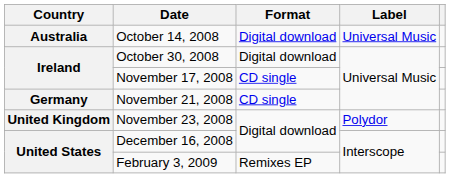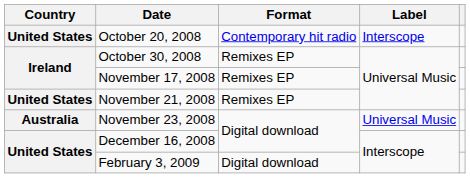 <table class="wikitable plainrowheaders">
 <tr>
 <th scope="col">Country</th>
 <th scope="col">Date</th>
 <th scope="col">Format</th>
 <th scope="col">Label</th>
 <th scope="col"></th>
 </tr>
 <tr>
-<th scope="row">Australia</th>
-<td>October 14, 2008</td>
-<td><a href='#'>Digital download</a></td>
-<td><a href='#'>Universal Music</a></td>
+<th scope="row">United States</th>
+<td>October 20, 2008</td>
+<td><a href='#'>Contemporary hit radio</a></td>
+<td><a href='#'>Interscope</a></td>
 <td></td>
 </tr>
 <tr>
 <th scope="row" rowspan="2">Ireland</th>
 <td>October 30, 2008</td>
-<td>Digital download</td>
+<td>Remixes EP</td>
 <td rowspan="3">Universal Music</td>
 <td></td>
 </tr>
 <tr>
 <td>November 17, 2008</td>
-<td><a href='#'>CD single</a></td>
+<td>Remixes EP</td>
 <td></td>
 </tr>
 <tr>
-<th scope="row">Germany</th>
+<th scope="row">United States</th>
 <td>November 21, 2008</td>
-<td><a href='#'>CD single</a></td>
+<td>Remixes EP</td>
 <td></td>
 </tr>
 <tr>
-<th scope="row">United Kingdom</th>
+<th scope="row">Australia</th>
 <td>November 23, 2008</td>
 <td rowspan="2">Digital download</td>
-<td><a href='#'>Polydor</a></td>
+<td><a href='#'>Universal Music</a></td>
 <td></td>
 </tr>
 <tr>
 <th scope="row" rowspan="2">United States</th>
 <td>December 16, 2008</td>
 <td rowspan="2">Interscope</td>
 <td></td>
 </tr>
 <tr>
 <td>February 3, 2009</td>
-<td>Remixes EP</td>
+<td>Digital download</td>
 <td></td>
 </tr>
 </table>
